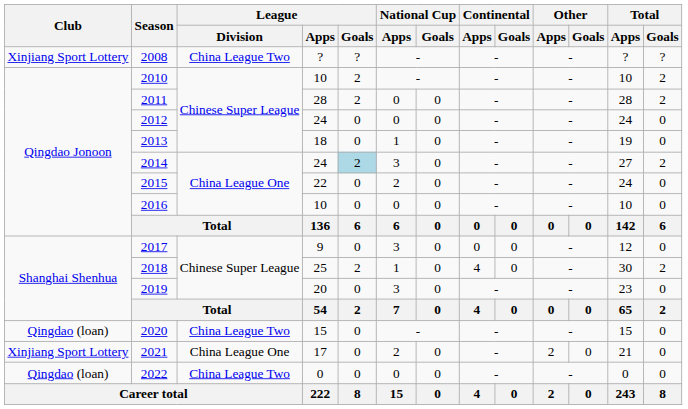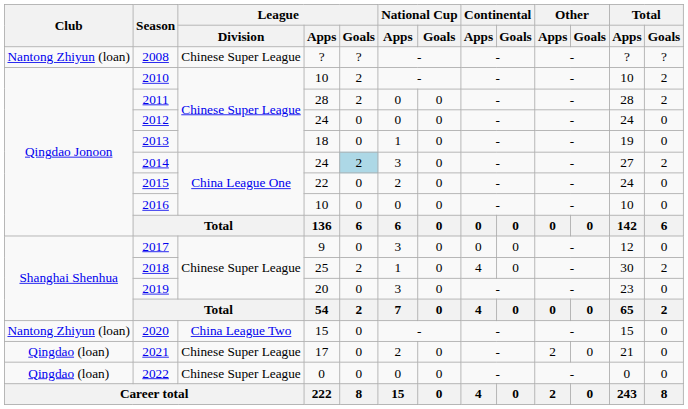 <table class="wikitable" style="text-align: center">
 <tr>
 <th rowspan="2">Club</th>
 <th rowspan="2">Season</th>
 <th colspan="3">League</th>
 <th colspan="2">National Cup</th>
 <th colspan="2">Continental</th>
 <th colspan="2">Other</th>
 <th colspan="2">Total</th>
 </tr>
 <tr>
 <th>Division</th>
 <th>Apps</th>
 <th>Goals</th>
 <th>Apps</th>
 <th>Goals</th>
 <th>Apps</th>
 <th>Goals</th>
 <th>Apps</th>
 <th>Goals</th>
 <th>Apps</th>
 <th>Goals</th>
 </tr>
 <tr>
-<td><a href='#'>Xinjiang Sport Lottery</a></td>
+<td><a href='#'>Nantong Zhiyun</a> (loan)</td>
 <td><a href='#'>2008</a></td>
-<td><a href='#'>China League Two</a></td>
+<td>Chinese Super League</td>
 <td>?</td>
 <td>?</td>
 <td colspan="2">-</td>
 <td colspan="2">-</td>
 <td colspan="2">-</td>
 <td>?</td>
 <td>?</td>
 </tr>
 <tr>
 <td rowspan=8><a href='#'>Qingdao Jonoon</a></td>
 <td><a href='#'>2010</a></td>
 <td rowspan="4"><a href='#'>Chinese Super League</a></td>
 <td>10</td>
 <td>2</td>
 <td colspan="2">-</td>
 <td colspan="2">-</td>
 <td colspan="2">-</td>
 <td>10</td>
 <td>2</td>
 </tr>
 <tr>
 <td><a href='#'>2011</a></td>
 <td>28</td>
 <td>2</td>
 <td>0</td>
 <td>0</td>
 <td colspan="2">-</td>
 <td colspan="2">-</td>
 <td>28</td>
 <td>2</td>
 </tr>
 <tr>
 <td><a href='#'>2012</a></td>
 <td>24</td>
 <td>0</td>
 <td>0</td>
 <td>0</td>
 <td colspan="2">-</td>
 <td colspan="2">-</td>
 <td>24</td>
 <td>0</td>
 </tr>
 <tr>
 <td><a href='#'>2013</a></td>
 <td>18</td>
 <td>0</td>
 <td>1</td>
 <td>0</td>
 <td colspan="2">-</td>
 <td colspan="2">-</td>
 <td>19</td>
 <td>0</td>
 </tr>
 <tr>
 <td><a href='#'>2014</a></td>
 <td rowspan="3"><a href='#'>China League One</a></td>
 <td>24</td>
 <td style="background: lightblue;">2</td>
 <td>3</td>
 <td>0</td>
 <td colspan="2">-</td>
 <td colspan="2">-</td>
 <td>27</td>
 <td>2</td>
 </tr>
 <tr>
 <td><a href='#'>2015</a></td>
 <td>22</td>
 <td>0</td>
 <td>2</td>
 <td>0</td>
 <td colspan="2">-</td>
 <td colspan="2">-</td>
 <td>24</td>
 <td>0</td>
 </tr>
 <tr>
 <td><a href='#'>2016</a></td>
 <td>10</td>
 <td>0</td>
 <td>0</td>
 <td>0</td>
 <td colspan="2">-</td>
 <td colspan="2">-</td>
 <td>10</td>
 <td>0</td>
 </tr>
 <tr>
 <th colspan=2>Total</th>
 <th>136</th>
 <th>6</th>
 <th>6</th>
 <th>0</th>
 <th>0</th>
 <th>0</th>
 <th>0</th>
 <th>0</th>
 <th>142</th>
 <th>6</th>
 </tr>
 <tr>
 <td rowspan=4><a href='#'>Shanghai Shenhua</a></td>
 <td><a href='#'>2017</a></td>
 <td rowspan="3">Chinese Super League</td>
 <td>9</td>
 <td>0</td>
 <td>3</td>
 <td>0</td>
 <td>0</td>
 <td>0</td>
 <td colspan="2">-</td>
 <td>12</td>
 <td>0</td>
 </tr>
 <tr>
 <td><a href='#'>2018</a></td>
 <td>25</td>
 <td>2</td>
 <td>1</td>
 <td>0</td>
 <td>4</td>
 <td>0</td>
 <td colspan="2">-</td>
 <td>30</td>
 <td>2</td>
 </tr>
 <tr>
 <td><a href='#'>2019</a></td>
 <td>20</td>
 <td>0</td>
 <td>3</td>
 <td>0</td>
 <td colspan="2">-</td>
 <td colspan="2">-</td>
 <td>23</td>
 <td>0</td>
 </tr>
 <tr>
 <th colspan=2>Total</th>
 <th>54</th>
 <th>2</th>
 <th>7</th>
 <th>0</th>
 <th>4</th>
 <th>0</th>
 <th>0</th>
 <th>0</th>
 <th>65</th>
 <th>2</th>
 </tr>
 <tr>
-<td><a href='#'>Qingdao</a> (loan)</td>
+<td><a href='#'>Nantong Zhiyun</a> (loan)</td>
 <td><a href='#'>2020</a></td>
 <td><a href='#'>China League Two</a></td>
 <td>15</td>
 <td>0</td>
 <td colspan="2">-</td>
 <td colspan="2">-</td>
 <td colspan="2">-</td>
 <td>15</td>
 <td>0</td>
 </tr>
 <tr>
-<td><a href='#'>Xinjiang Sport Lottery</a></td>
+<td><a href='#'>Qingdao</a> (loan)</td>
 <td><a href='#'>2021</a></td>
-<td>China League One</td>
+<td>Chinese Super League</td>
 <td>17</td>
 <td>0</td>
 <td>2</td>
 <td>0</td>
 <td colspan="2">-</td>
 <td>2</td>
 <td>0</td>
 <td>21</td>
 <td>0</td>
 </tr>
 <tr>
 <td><a href='#'>Qingdao</a> (loan)</td>
 <td><a href='#'>2022</a></td>
-<td><a href='#'>China League Two</a></td>
+<td>Chinese Super League</td>
 <td>0</td>
 <td>0</td>
 <td>0</td>
 <td>0</td>
 <td colspan="2">-</td>
 <td colspan="2">-</td>
 <td>0</td>
 <td>0</td>
 </tr>
 <tr>
 <th colspan=3>Career total</th>
 <th>222</th>
 <th>8</th>
 <th>15</th>
 <th>0</th>
 <th>4</th>
 <th>0</th>
 <th>2</th>
 <th>0</th>
 <th>243</th>
 <th>8</th>
 </tr>
 </table>
